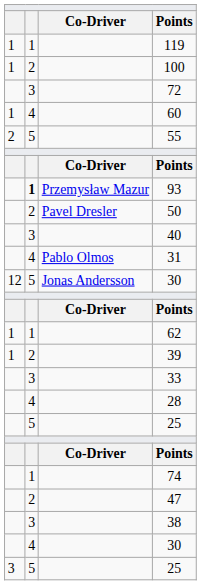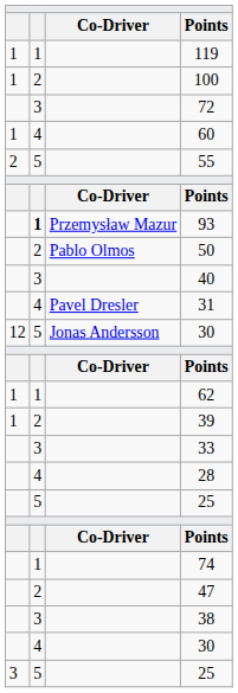 <table class="wikitable" style="font-size: 85%;">
 <tr>
 <td style="background-color:#EAECF0; text-align:center" colspan="4"></td>
 </tr>
 <tr>
 <th></th>
 <th></th>
 <th>Co-Driver</th>
 <th>Points</th>
 </tr>
 <tr>
 <td align="left"> 1</td>
 <td align="center">1</td>
 <td></td>
 <td align="center">119</td>
 </tr>
 <tr>
 <td align="left"> 1</td>
 <td align="center">2</td>
 <td></td>
 <td align="center">100</td>
 </tr>
 <tr>
 <td align="left"></td>
 <td align="center">3</td>
 <td></td>
 <td align="center">72</td>
 </tr>
 <tr>
 <td align="left"> 1</td>
 <td align="center">4</td>
 <td></td>
 <td align="center">60</td>
 </tr>
 <tr>
 <td align="left"> 2</td>
 <td align="center">5</td>
 <td></td>
 <td align="center">55</td>
 </tr>
 <tr>
 <td style="background-color:#EAECF0; text-align:center" colspan="4"></td>
 </tr>
 <tr>
 <th></th>
 <th></th>
 <th>Co-Driver</th>
 <th>Points</th>
 </tr>
 <tr>
 <td align="left"></td>
 <td align="center"><strong>1</strong></td>
 <td> <a href='#'>Przemysław Mazur</a></td>
 <td align="center">93</td>
 </tr>
 <tr>
 <td align="left"></td>
 <td align="center">2</td>
-<td> <a href='#'>Pavel Dresler</a></td>
+<td> <a href='#'>Pablo Olmos</a></td>
 <td align="center">50</td>
 </tr>
 <tr>
 <td align="left"></td>
 <td align="center">3</td>
 <td></td>
 <td align="center">40</td>
 </tr>
 <tr>
 <td align="left"></td>
 <td align="center">4</td>
-<td> <a href='#'>Pablo Olmos</a></td>
+<td> <a href='#'>Pavel Dresler</a></td>
 <td align="center">31</td>
 </tr>
 <tr>
 <td align="left"> 12</td>
 <td align="center">5</td>
 <td> <a href='#'>Jonas Andersson</a></td>
 <td align="center">30</td>
 </tr>
 <tr>
 <td style="background-color:#EAECF0; text-align:center" colspan="4"></td>
 </tr>
 <tr>
 <th></th>
 <th></th>
 <th>Co-Driver</th>
 <th>Points</th>
 </tr>
 <tr>
 <td align="left"> 1</td>
 <td align="center">1</td>
 <td></td>
 <td align="center">62</td>
 </tr>
 <tr>
 <td align="left"> 1</td>
 <td align="center">2</td>
 <td></td>
 <td align="center">39</td>
 </tr>
 <tr>
 <td align="left"></td>
 <td align="center">3</td>
 <td></td>
 <td align="center">33</td>
 </tr>
 <tr>
 <td align="left"></td>
 <td align="center">4</td>
 <td></td>
 <td align="center">28</td>
 </tr>
 <tr>
 <td align="left"></td>
 <td align="center">5</td>
 <td></td>
 <td align="center">25</td>
 </tr>
 <tr>
 <td style="background-color:#EAECF0; text-align:center" colspan="4"></td>
 </tr>
 <tr>
 <th></th>
 <th></th>
 <th>Co-Driver</th>
 <th>Points</th>
 </tr>
 <tr>
 <td align="left"></td>
 <td align="center">1</td>
 <td></td>
 <td align="center">74</td>
 </tr>
 <tr>
 <td align="left"></td>
 <td align="center">2</td>
 <td></td>
 <td align="center">47</td>
 </tr>
 <tr>
 <td align="left"></td>
 <td align="center">3</td>
 <td></td>
 <td align="center">38</td>
 </tr>
 <tr>
 <td align="left"></td>
 <td align="center">4</td>
 <td></td>
 <td align="center">30</td>
 </tr>
 <tr>
 <td align="left"> 3</td>
 <td align="center">5</td>
 <td></td>
 <td align="center">25</td>
 </tr>
 </table>
